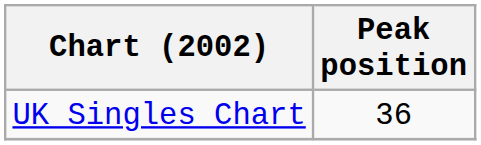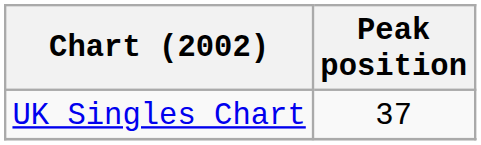 <table class="wikitable">
 <tr>
 <th align="left">Chart (2002)</th>
 <th align="left">Peak<br>position</th>
 </tr>
 <tr>
 <td align="left"><a href='#'>UK Singles Chart</a></td>
-<td align="center">36</td>
+<td align="center">37</td>
 </tr>
 <tr>
 </tr>
 </table>
